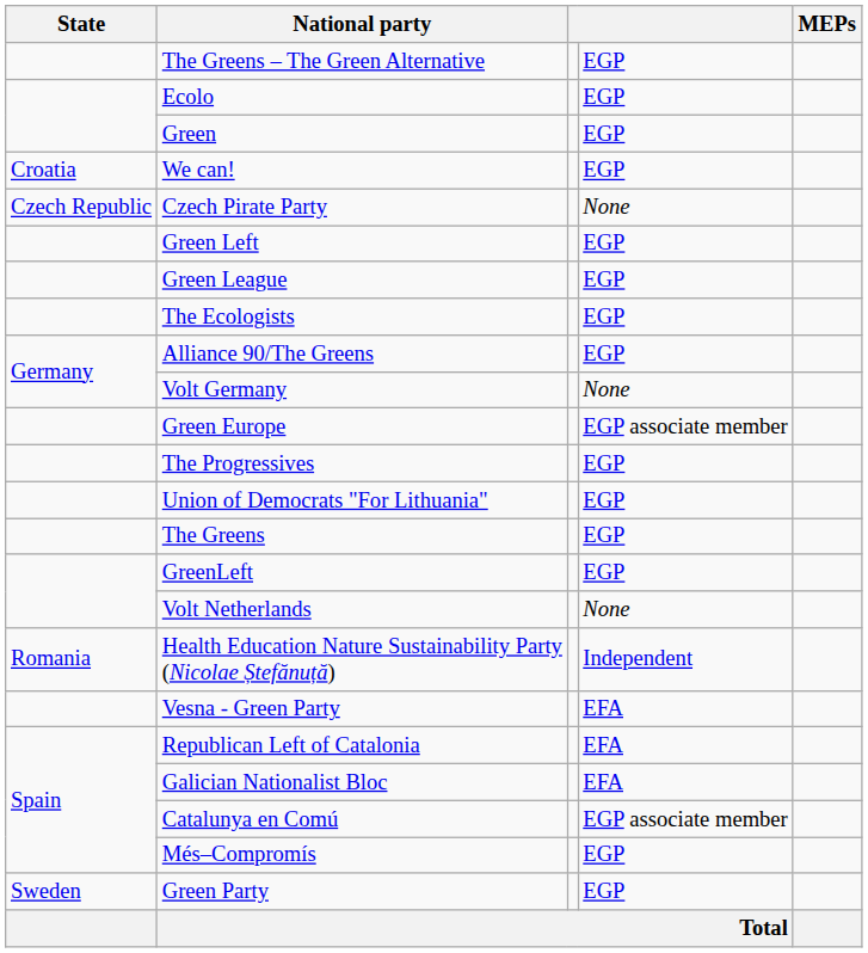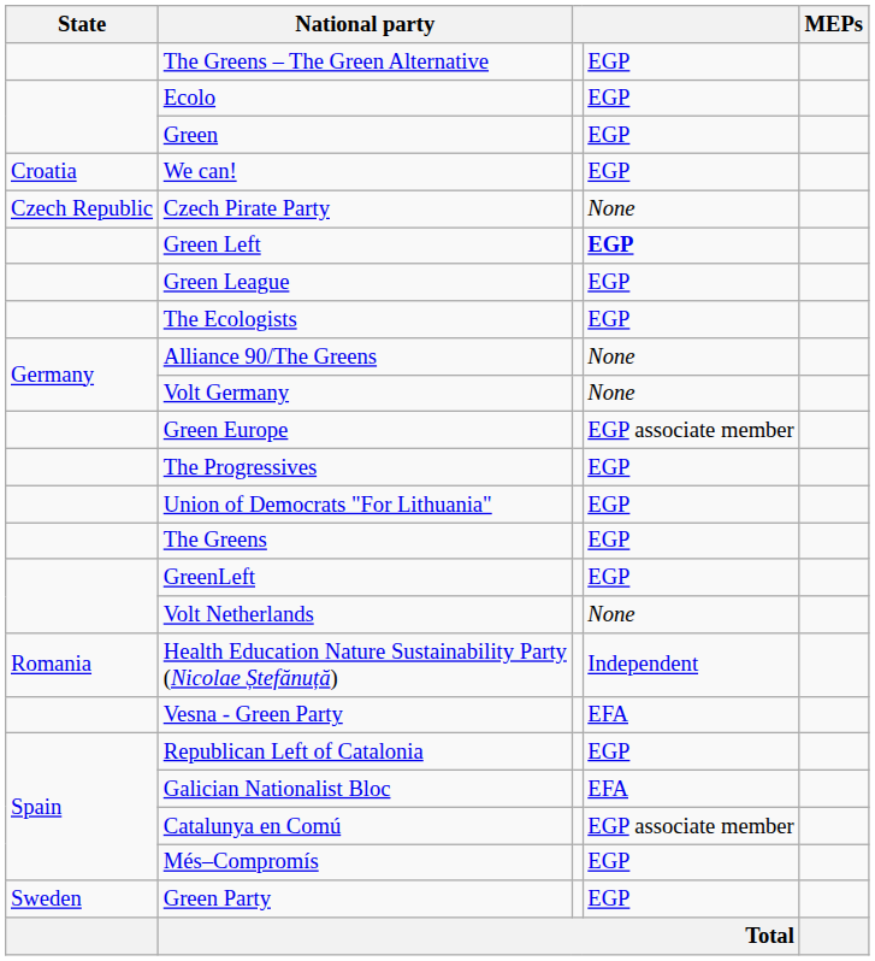 <table class="wikitable sortable" style="font-size:90%">
 <tr>
 <th>State</th>
 <th>National party</th>
 <th colspan=2></th>
 <th>MEPs</th>
 </tr>
 <tr>
 <td></td>
 <td><a href='#'>The Greens – The Green Alternative</a></td>
 <td></td>
 <td><a href='#'>EGP</a></td>
 <td></td>
 </tr>
 <tr>
 <td rowspan=2></td>
 <td><a href='#'>Ecolo</a></td>
 <td></td>
 <td><a href='#'>EGP</a></td>
 <td></td>
 </tr>
 <tr>
 <td><a href='#'>Green</a></td>
 <td></td>
 <td><a href='#'>EGP</a></td>
 <td></td>
 </tr>
 <tr>
 <td> <a href='#'>Croatia</a></td>
 <td><a href='#'>We can!</a></td>
 <td></td>
 <td><a href='#'>EGP</a></td>
 <td></td>
 </tr>
 <tr>
 <td> <a href='#'>Czech Republic</a></td>
 <td><a href='#'>Czech Pirate Party</a></td>
 <td></td>
 <td><em>None</em></td>
 <td></td>
 </tr>
 <tr>
 <td></td>
 <td><a href='#'>Green Left</a></td>
 <td></td>
-<td><a href='#'>EGP</a></td>
+<td><strong><a href='#'>EGP</a></strong></td>
 <td></td>
 </tr>
 <tr>
 <td></td>
 <td><a href='#'>Green League</a></td>
 <td></td>
 <td><a href='#'>EGP</a></td>
 <td></td>
 </tr>
 <tr>
 <td></td>
 <td><a href='#'>The Ecologists</a></td>
 <td></td>
 <td><a href='#'>EGP</a></td>
 <td></td>
 </tr>
 <tr>
 <td rowspan=2> <a href='#'>Germany</a></td>
 <td><a href='#'>Alliance 90/The Greens</a></td>
 <td></td>
-<td><a href='#'>EGP</a></td>
+<td><em>None</em></td>
 <td></td>
 </tr>
 <tr>
 <td><a href='#'>Volt Germany</a></td>
 <td></td>
 <td><em>None</em></td>
 <td></td>
 </tr>
 <tr>
 <td></td>
 <td><a href='#'>Green Europe</a></td>
 <td></td>
 <td><a href='#'>EGP</a> associate member</td>
 <td></td>
 </tr>
 <tr>
 <td></td>
 <td><a href='#'>The Progressives</a></td>
 <td></td>
 <td><a href='#'>EGP</a></td>
 <td></td>
 </tr>
 <tr>
 <td></td>
 <td><a href='#'>Union of Democrats "For Lithuania"</a></td>
 <td></td>
 <td><a href='#'>EGP</a></td>
 <td></td>
 </tr>
 <tr>
 <td></td>
 <td><a href='#'>The Greens</a></td>
 <td></td>
 <td><a href='#'>EGP</a></td>
 <td></td>
 </tr>
 <tr>
 <td rowspan=2></td>
 <td><a href='#'>GreenLeft</a></td>
 <td></td>
 <td><a href='#'>EGP</a></td>
 <td></td>
 </tr>
 <tr>
 <td><a href='#'>Volt Netherlands</a></td>
 <td></td>
 <td><em>None</em></td>
 <td></td>
 </tr>
 <tr>
 <td> <a href='#'>Romania</a></td>
 <td><a href='#'>Health Education Nature Sustainability Party</a><br>(<em><a href='#'>Nicolae Ștefănuță</a></em>)</td>
 <td></td>
 <td><a href='#'>Independent</a></td>
 <td></td>
 </tr>
 <tr>
 <td></td>
 <td><a href='#'>Vesna - Green Party</a></td>
 <td></td>
 <td><a href='#'>EFA</a></td>
 <td></td>
 </tr>
 <tr>
 <td rowspan=4> <a href='#'>Spain</a></td>
 <td><a href='#'>Republican Left of Catalonia</a></td>
 <td></td>
-<td><a href='#'>EFA</a></td>
+<td><a href='#'>EGP</a></td>
 <td></td>
 </tr>
 <tr>
 <td><a href='#'>Galician Nationalist Bloc</a></td>
 <td></td>
 <td><a href='#'>EFA</a></td>
 <td></td>
 </tr>
 <tr>
 <td><a href='#'>Catalunya en Comú</a></td>
 <td></td>
 <td><a href='#'>EGP</a> associate member</td>
 <td></td>
 </tr>
 <tr>
 <td><a href='#'>Més–Compromís</a></td>
 <td></td>
 <td><a href='#'>EGP</a></td>
 <td></td>
 </tr>
 <tr>
 <td> <a href='#'>Sweden</a></td>
 <td><a href='#'>Green Party</a></td>
 <td></td>
 <td><a href='#'>EGP</a></td>
 <td></td>
 </tr>
 <tr>
 <th style="text-align:left"></th>
 <th colspan=3 style="text-align:right">Total</th>
 <th></th>
 </tr>
 </table>
